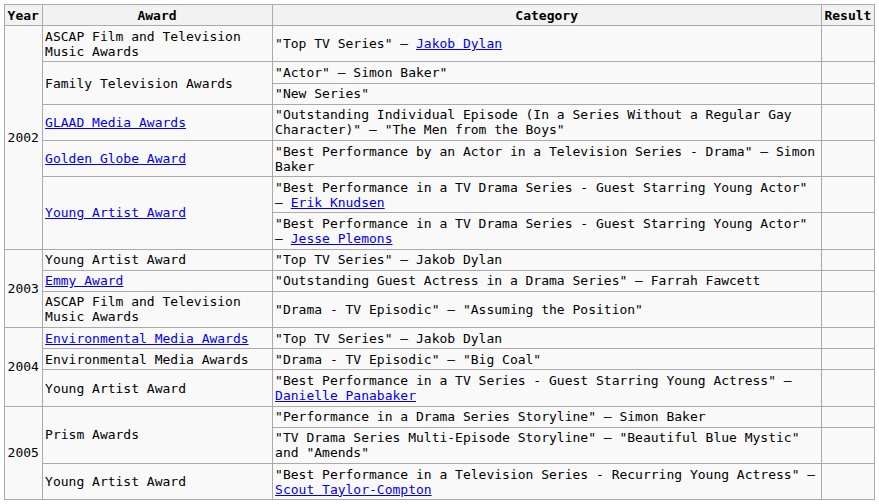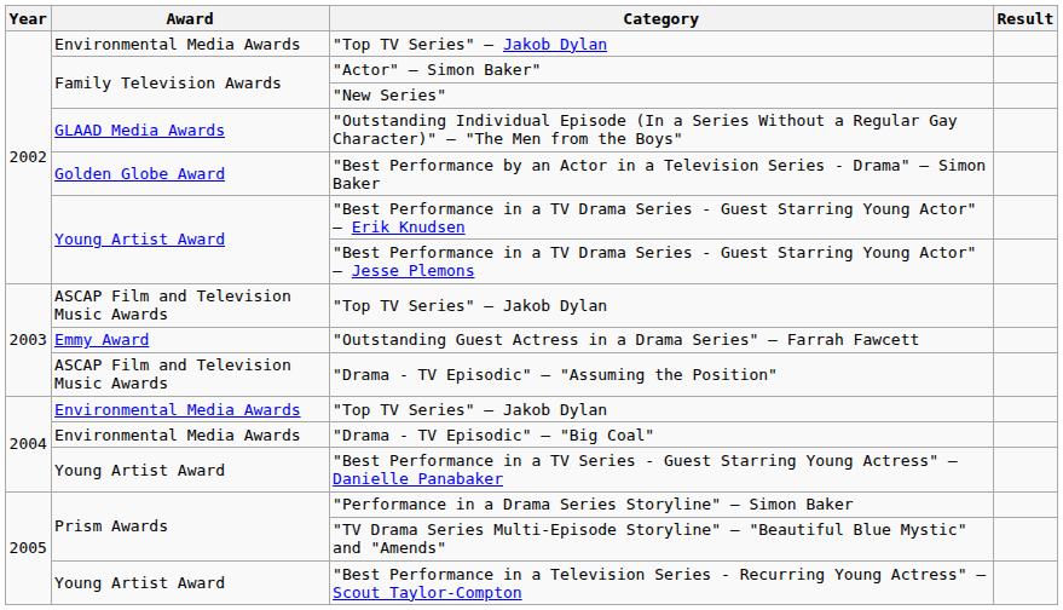 <table class="wikitable">
 <tr>
 <th>Year</th>
 <th>Award</th>
 <th>Category</th>
 <th>Result</th>
 </tr>
 <tr>
 <td rowspan="7">2002</td>
-<td rowspan="1">ASCAP Film and Television Music Awards</td>
+<td rowspan="1">Environmental Media Awards</td>
 <td>"Top TV Series" – <a href='#'>Jakob Dylan</a></td>
 <td></td>
 </tr>
 <tr>
 <td rowspan="2">Family Television Awards</td>
 <td>"Actor" – Simon Baker"</td>
 <td></td>
 </tr>
 <tr>
 <td rowspan="1">"New Series"</td>
 <td></td>
 </tr>
 <tr>
 <td rowspan="1"><a href='#'>GLAAD Media Awards</a></td>
 <td>"Outstanding Individual Episode (In a Series Without a Regular Gay Character)" – "The Men from the Boys"</td>
 <td></td>
 </tr>
 <tr>
 <td rowspan="1"><a href='#'>Golden Globe Award</a></td>
 <td>"Best Performance by an Actor in a Television Series - Drama" – Simon Baker</td>
 <td></td>
 </tr>
 <tr>
 <td rowspan="2"><a href='#'>Young Artist Award</a></td>
 <td>"Best Performance in a TV Drama Series - Guest Starring Young Actor" – <a href='#'>Erik Knudsen</a></td>
 <td></td>
 </tr>
 <tr>
 <td>"Best Performance in a TV Drama Series - Guest Starring Young Actor" – <a href='#'>Jesse Plemons</a></td>
 <td></td>
 </tr>
 <tr>
 <td rowspan="3">2003</td>
-<td rowspan="1">Young Artist Award</td>
+<td rowspan="1">ASCAP Film and Television Music Awards</td>
 <td>"Top TV Series" – Jakob Dylan</td>
 <td></td>
 </tr>
 <tr>
 <td rowspan="1"><a href='#'>Emmy Award</a></td>
 <td>"Outstanding Guest Actress in a Drama Series" – Farrah Fawcett</td>
 <td></td>
 </tr>
 <tr>
 <td rowspan="1">ASCAP Film and Television Music Awards</td>
 <td>"Drama - TV Episodic" – "Assuming the Position"</td>
 <td></td>
 </tr>
 <tr>
 <td rowspan="3">2004</td>
 <td rowspan="1"><a href='#'>Environmental Media Awards</a></td>
 <td>"Top TV Series" – Jakob Dylan</td>
 <td></td>
 </tr>
 <tr>
 <td rowspan="1">Environmental Media Awards</td>
 <td>"Drama - TV Episodic" – "Big Coal"</td>
 <td></td>
 </tr>
 <tr>
 <td rowspan="1">Young Artist Award</td>
 <td>"Best Performance in a TV Series - Guest Starring Young Actress" – <a href='#'>Danielle Panabaker</a></td>
 <td></td>
 </tr>
 <tr>
 <td rowspan="3">2005</td>
 <td rowspan="2">Prism Awards</td>
 <td>"Performance in a Drama Series Storyline" – Simon Baker</td>
 <td></td>
 </tr>
 <tr>
 <td>"TV Drama Series Multi-Episode Storyline" – "Beautiful Blue Mystic" and "Amends"</td>
 <td></td>
 </tr>
 <tr>
 <td rowspan="1">Young Artist Award</td>
 <td>"Best Performance in a Television Series - Recurring Young Actress" – <a href='#'>Scout Taylor-Compton</a></td>
 <td></td>
 </tr>
 <tr>
 </tr>
 </table>
